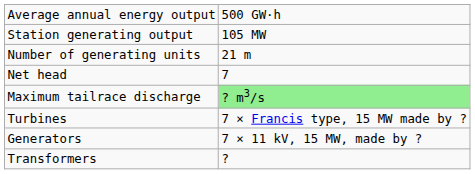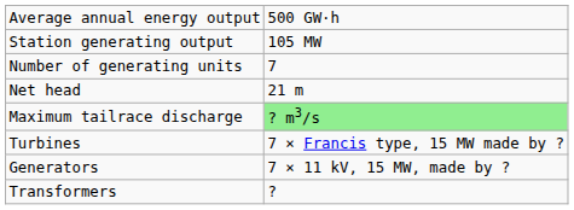 <table class="wikitable">
 <tr>
 <td>Average annual energy output</td>
 <td>500 GW·h</td>
 </tr>
 <tr>
 <td>Station generating output</td>
 <td>105 MW</td>
 </tr>
 <tr>
 <td>Number of generating units</td>
-<td>21 m</td>
+<td>7</td>
 </tr>
 <tr>
 <td>Net head</td>
-<td>7</td>
+<td>21 m</td>
 </tr>
 <tr>
 <td>Maximum tailrace discharge</td>
 <td style="background: lightgreen;">? m<sup>3</sup>/s</td>
 </tr>
 <tr>
 <td>Turbines</td>
 <td>7 × <a href='#'>Francis</a> type, 15 MW made by ?</td>
 </tr>
 <tr>
 <td>Generators</td>
 <td>7 × 11 kV, 15 MW, made by ?</td>
 </tr>
 <tr>
 <td>Transformers</td>
 <td>?</td>
 </tr>
 </table>
